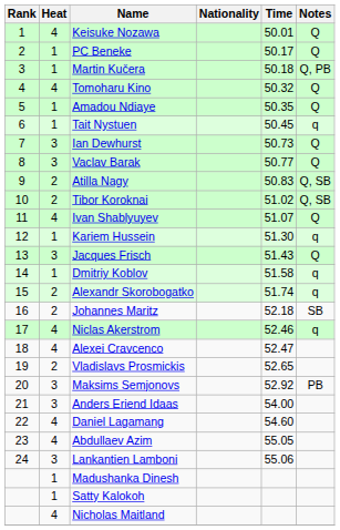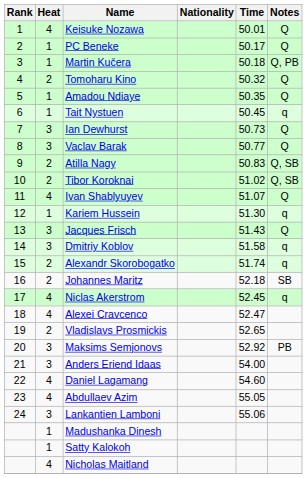 <table class="wikitable sortable" style="text-align:center">
 <tr>
 <th>Rank</th>
 <th>Heat</th>
 <th>Name</th>
 <th>Nationality</th>
 <th>Time</th>
 <th>Notes</th>
 </tr>
 <tr bgcolor=ccffcc>
 <td>1</td>
 <td>4</td>
 <td align=left><a href='#'>Keisuke Nozawa</a></td>
 <td align=left></td>
 <td>50.01</td>
 <td>Q</td>
 </tr>
 <tr bgcolor=ccffcc>
 <td>2</td>
 <td>1</td>
 <td align=left><a href='#'>PC Beneke</a></td>
 <td align=left></td>
 <td>50.17</td>
 <td>Q</td>
 </tr>
 <tr bgcolor=ccffcc>
 <td>3</td>
 <td>1</td>
 <td align=left><a href='#'>Martin Kučera</a></td>
 <td align=left></td>
 <td>50.18</td>
 <td>Q, PB</td>
 </tr>
 <tr bgcolor=ccffcc>
 <td>4</td>
-<td>4</td>
+<td>2</td>
 <td align=left><a href='#'>Tomoharu Kino</a></td>
 <td align=left></td>
 <td>50.32</td>
 <td>Q</td>
 </tr>
 <tr bgcolor=ccffcc>
 <td>5</td>
 <td>1</td>
 <td align=left><a href='#'>Amadou Ndiaye</a></td>
 <td align=left></td>
 <td>50.35</td>
 <td>Q</td>
 </tr>
 <tr bgcolor=ddffdd>
 <td>6</td>
 <td>1</td>
 <td align=left><a href='#'>Tait Nystuen</a></td>
 <td align=left></td>
 <td>50.45</td>
 <td>q</td>
 </tr>
 <tr bgcolor=ccffcc>
 <td>7</td>
 <td>3</td>
 <td align=left><a href='#'>Ian Dewhurst</a></td>
 <td align=left></td>
 <td>50.73</td>
 <td>Q</td>
 </tr>
 <tr bgcolor=ccffcc>
 <td>8</td>
 <td>3</td>
 <td align=left><a href='#'>Vaclav Barak</a></td>
 <td align=left></td>
 <td>50.77</td>
 <td>Q</td>
 </tr>
 <tr bgcolor=ccffcc>
 <td>9</td>
 <td>2</td>
 <td align=left><a href='#'>Atilla Nagy</a></td>
 <td align=left></td>
 <td>50.83</td>
 <td>Q, SB</td>
 </tr>
 <tr bgcolor=ccffcc>
 <td>10</td>
 <td>2</td>
 <td align=left><a href='#'>Tibor Koroknai</a></td>
 <td align=left></td>
 <td>51.02</td>
 <td>Q, SB</td>
 </tr>
 <tr bgcolor=ccffcc>
 <td>11</td>
 <td>4</td>
 <td align=left><a href='#'>Ivan Shablyuyev</a></td>
 <td align=left></td>
 <td>51.07</td>
 <td>Q</td>
 </tr>
 <tr bgcolor=ddffdd>
 <td>12</td>
 <td>1</td>
 <td align=left><a href='#'>Kariem Hussein</a></td>
 <td align=left></td>
 <td>51.30</td>
 <td>q</td>
 </tr>
 <tr bgcolor=ccffcc>
 <td>13</td>
 <td>3</td>
 <td align=left><a href='#'>Jacques Frisch</a></td>
 <td align=left></td>
 <td>51.43</td>
 <td>Q</td>
 </tr>
 <tr bgcolor=ddffdd>
 <td>14</td>
-<td>1</td>
+<td>3</td>
 <td align=left><a href='#'>Dmitriy Koblov</a></td>
 <td align=left></td>
 <td>51.58</td>
 <td>q</td>
 </tr>
 <tr bgcolor=ddffdd>
 <td>15</td>
 <td>2</td>
 <td align=left><a href='#'>Alexandr Skorobogatko</a></td>
 <td align=left></td>
 <td>51.74</td>
 <td>q</td>
 </tr>
 <tr>
 <td>16</td>
 <td>2</td>
 <td align=left><a href='#'>Johannes Maritz</a></td>
 <td align=left></td>
 <td>52.18</td>
 <td>SB</td>
 </tr>
 <tr bgcolor=ccffcc>
 <td>17</td>
 <td>4</td>
 <td align=left><a href='#'>Niclas Akerstrom</a></td>
 <td align=left></td>
-<td>52.46</td>
+<td>52.45</td>
 <td>q</td>
 </tr>
 <tr>
 <td>18</td>
 <td>4</td>
 <td align=left><a href='#'>Alexei Cravcenco</a></td>
 <td align=left></td>
 <td>52.47</td>
 <td></td>
 </tr>
 <tr>
 <td>19</td>
 <td>2</td>
 <td align=left><a href='#'>Vladislavs Prosmickis</a></td>
 <td align=left></td>
 <td>52.65</td>
 <td></td>
 </tr>
 <tr>
 <td>20</td>
 <td>3</td>
 <td align=left><a href='#'>Maksims Semjonovs</a></td>
 <td align=left></td>
 <td>52.92</td>
 <td>PB</td>
 </tr>
 <tr>
 <td>21</td>
 <td>3</td>
 <td align=left><a href='#'>Anders Eriend Idaas</a></td>
 <td align=left></td>
 <td>54.00</td>
 <td></td>
 </tr>
 <tr>
 <td>22</td>
 <td>4</td>
 <td align=left><a href='#'>Daniel Lagamang</a></td>
 <td align=left></td>
 <td>54.60</td>
 <td></td>
 </tr>
 <tr>
 <td>23</td>
 <td>4</td>
 <td align=left><a href='#'>Abdullaev Azim</a></td>
 <td align=left></td>
 <td>55.05</td>
 <td></td>
 </tr>
 <tr>
 <td>24</td>
 <td>3</td>
 <td align=left><a href='#'>Lankantien Lamboni</a></td>
 <td align=left></td>
 <td>55.06</td>
 <td></td>
 </tr>
 <tr>
 <td></td>
 <td>1</td>
 <td align=left><a href='#'>Madushanka Dinesh</a></td>
 <td align=left></td>
 <td></td>
 <td></td>
 </tr>
 <tr>
 <td></td>
 <td>1</td>
 <td align=left><a href='#'>Satty Kalokoh</a></td>
 <td align=left></td>
 <td></td>
 <td></td>
 </tr>
 <tr>
 <td></td>
 <td>4</td>
 <td align=left><a href='#'>Nicholas Maitland</a></td>
 <td align=left></td>
 <td></td>
 <td></td>
 </tr>
 <tr>
 </tr>
 </table>
